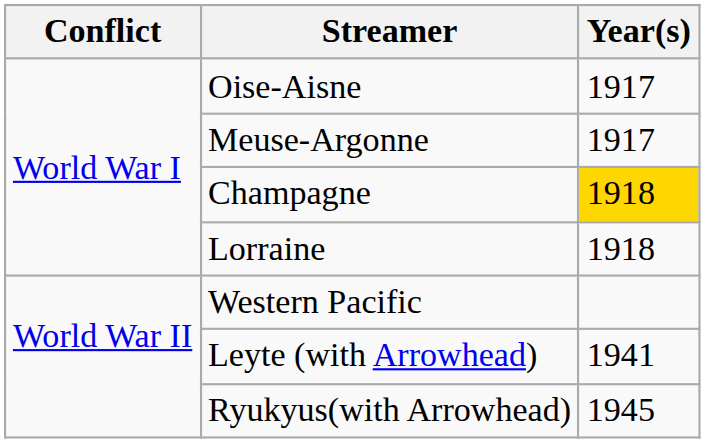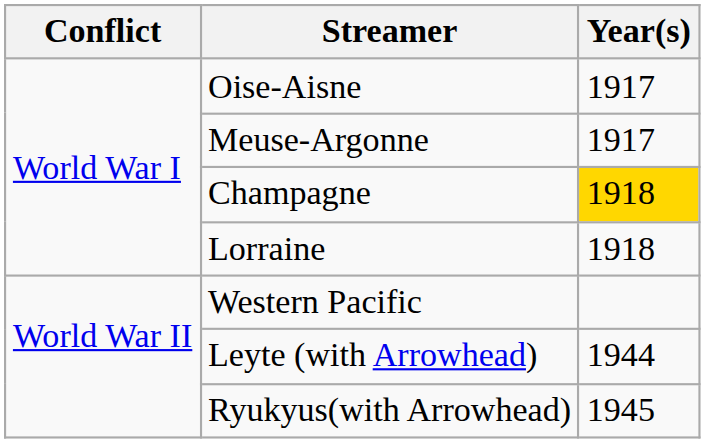 <table class=wikitable>
 <tr>
 <th>Conflict</th>
 <th>Streamer</th>
 <th>Year(s)</th>
 </tr>
 <tr>
 <td rowspan="4"><a href='#'>World War I</a> <br> </td>
 <td>Oise-Aisne</td>
 <td>1917</td>
 </tr>
 <tr>
 <td>Meuse-Argonne</td>
 <td>1917</td>
 </tr>
 <tr>
 <td>Champagne</td>
 <td style="background: gold;">1918</td>
 </tr>
 <tr>
 <td>Lorraine</td>
 <td>1918</td>
 </tr>
 <tr>
 <td rowspan="3"><a href='#'>World War II</a> <br>  <br> </td>
 <td>Western Pacific</td>
 <td></td>
 </tr>
 <tr>
 <td>Leyte (with <a href='#'>Arrowhead</a>)</td>
-<td>1941</td>
+<td>1944</td>
 </tr>
 <tr>
 <td>Ryukyus(with Arrowhead)</td>
 <td>1945</td>
 </tr>
 </table>
